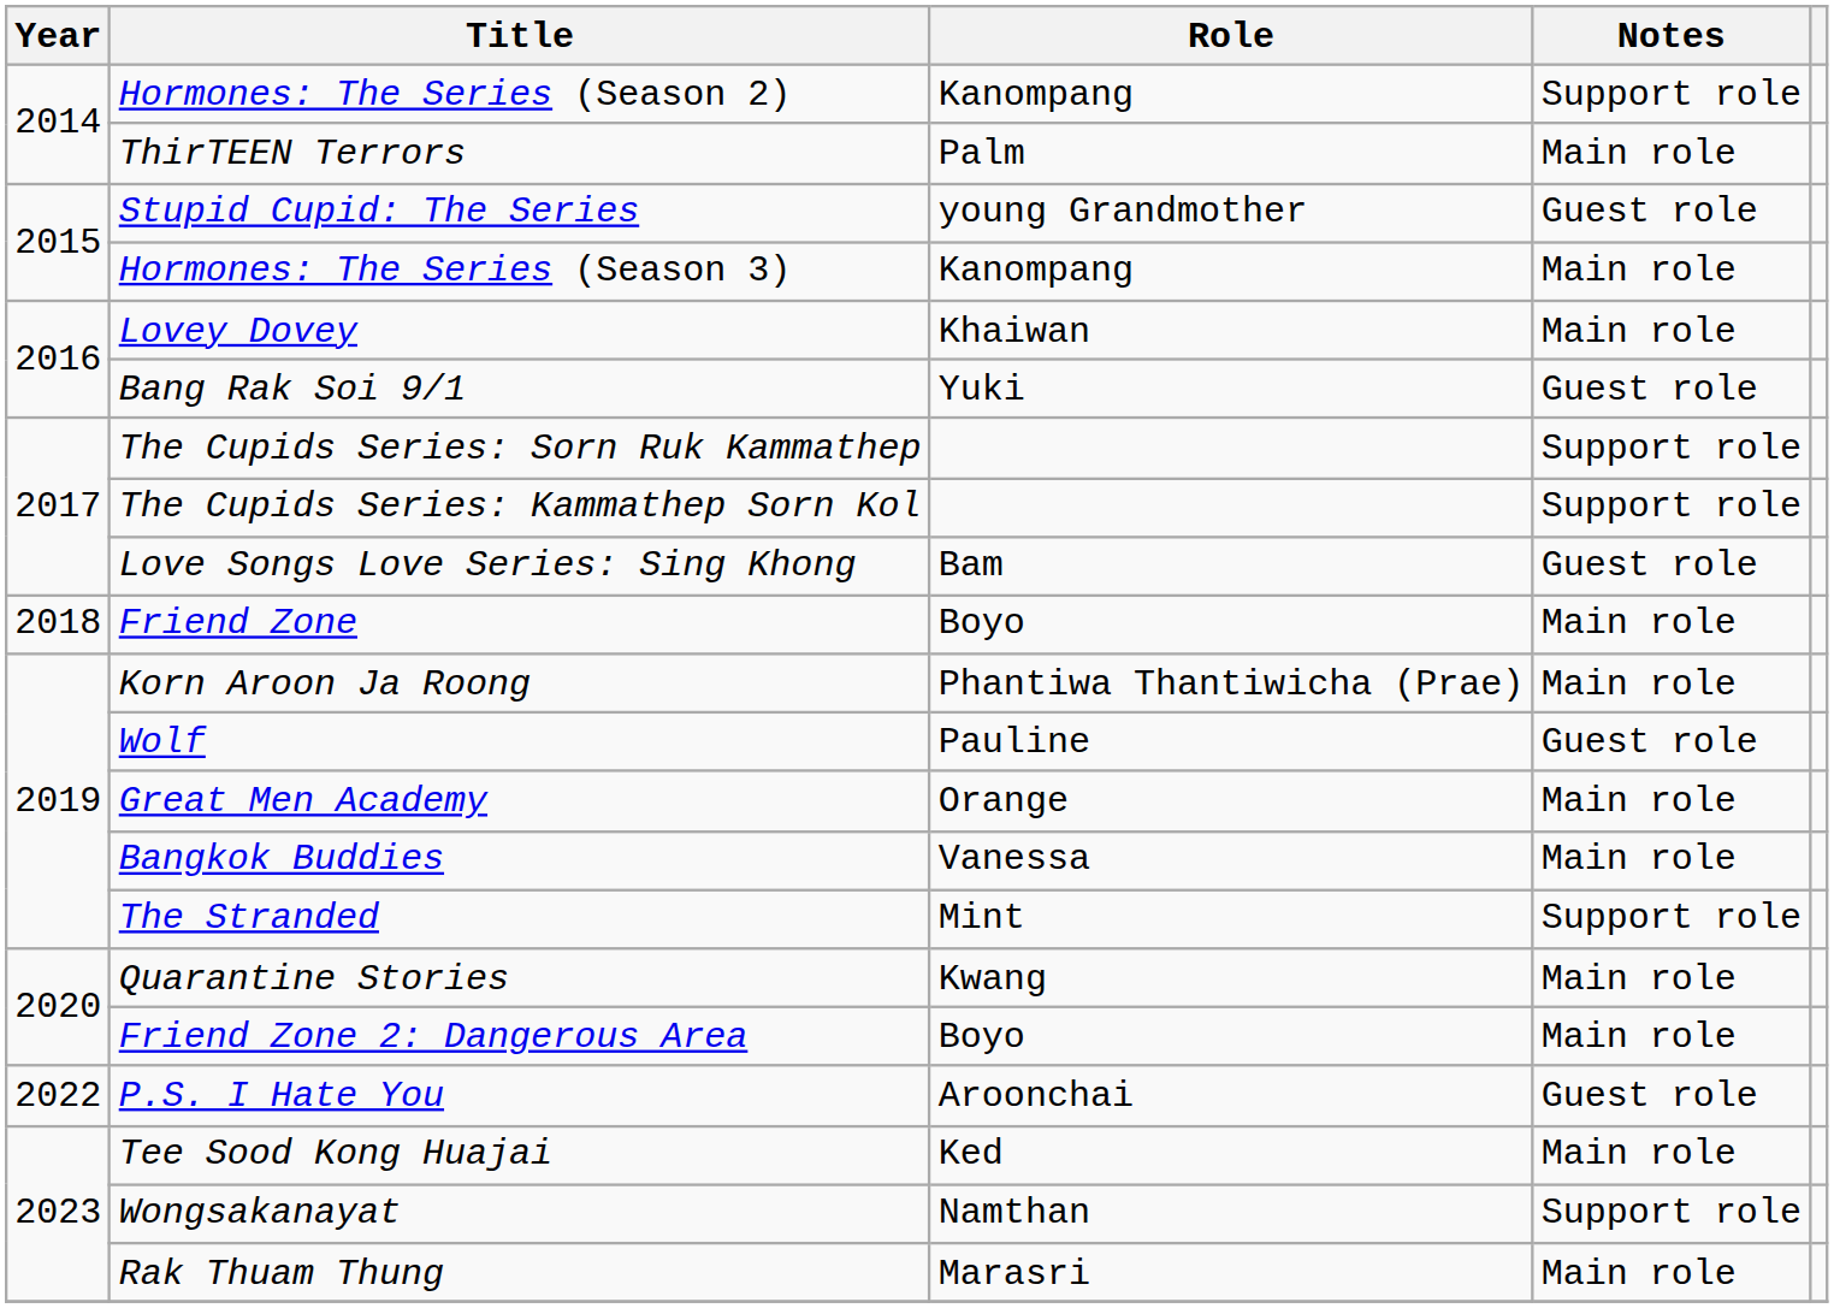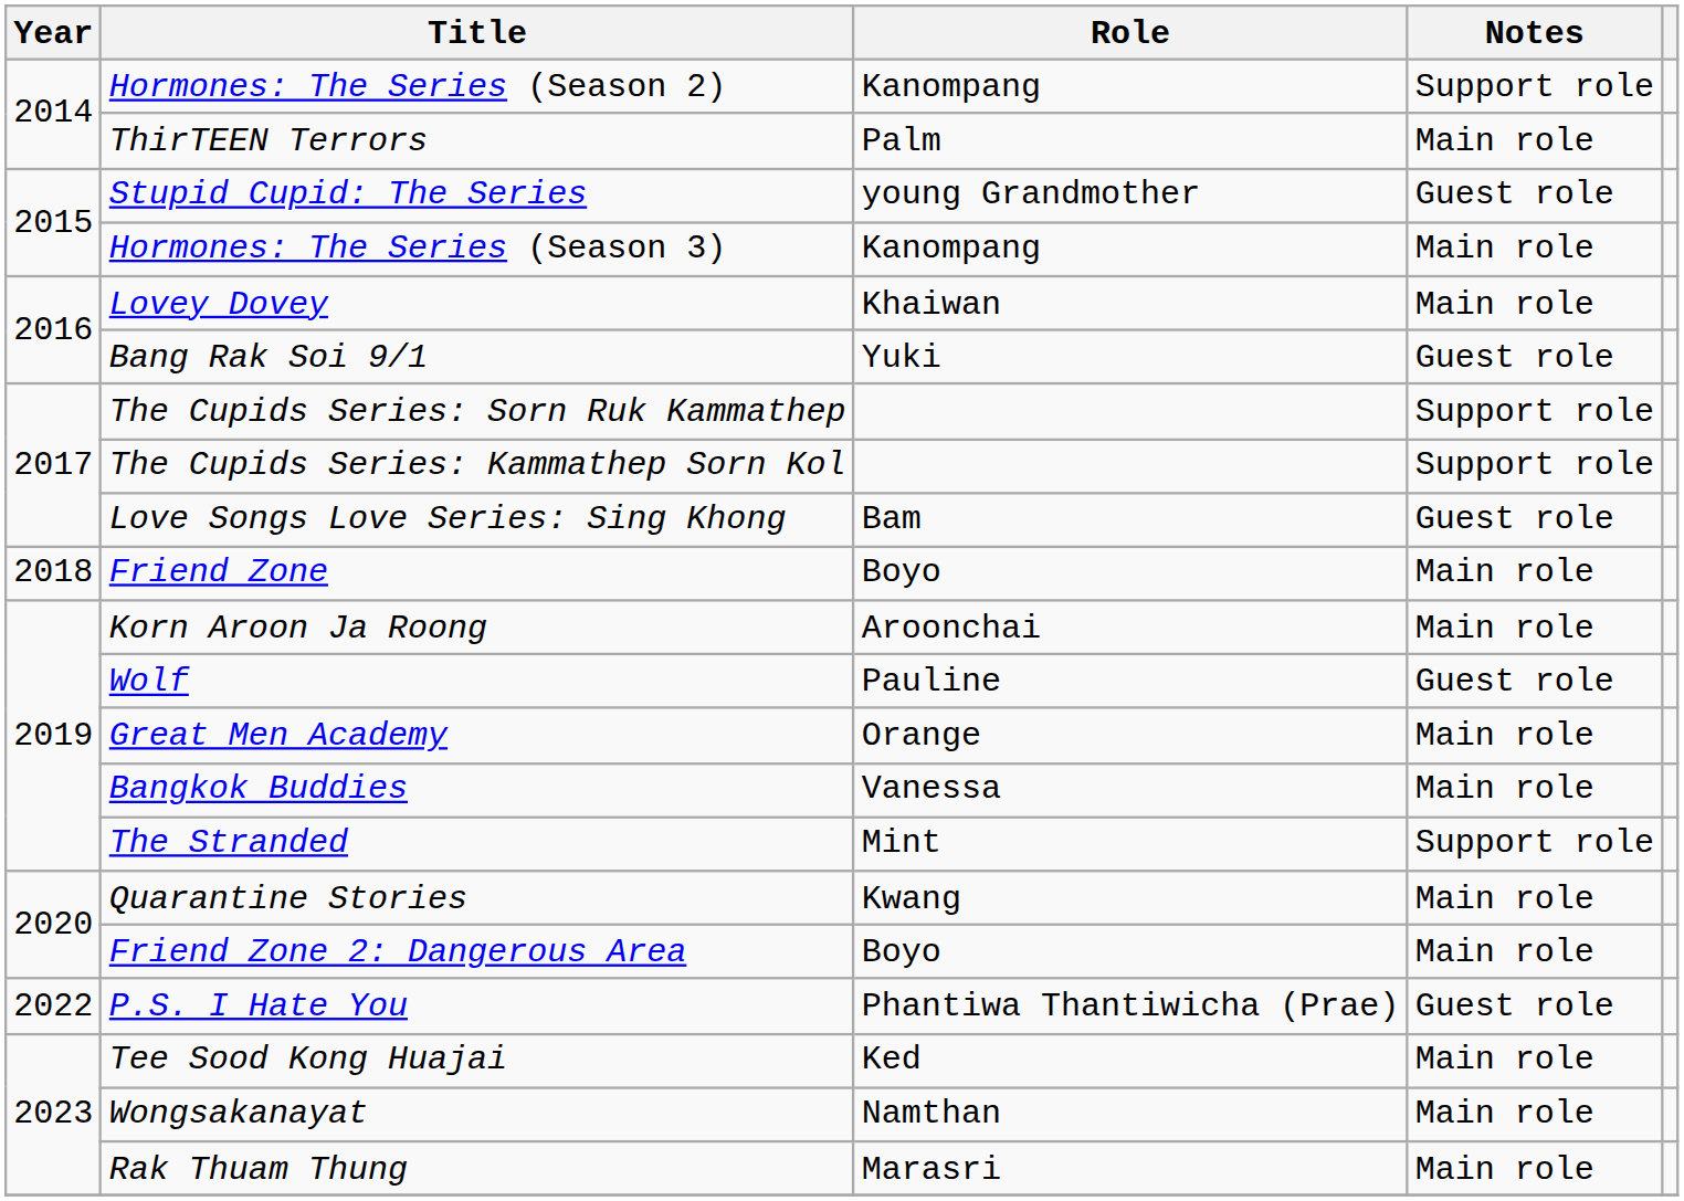 <table class="wikitable sortable plainrowheaders">
 <tr>
 <th scope="col">Year</th>
 <th scope="col">Title</th>
 <th scope="col">Role</th>
 <th scope="col" class="unsortable">Notes</th>
 <th scope="col" class="unsortable"></th>
 </tr>
 <tr>
 <td rowspan="2">2014</td>
 <td><em><a href='#'>Hormones: The Series</a></em> (Season 2)</td>
 <td>Kanompang</td>
 <td>Support role</td>
 <td></td>
 </tr>
 <tr>
 <td><em>ThirTEEN Terrors</em></td>
 <td>Palm</td>
 <td>Main role</td>
 <td></td>
 </tr>
 <tr>
 <td rowspan="2">2015</td>
 <td><em><a href='#'>Stupid Cupid: The Series</a></em></td>
 <td>young Grandmother</td>
 <td>Guest role</td>
 <td></td>
 </tr>
 <tr>
 <td><em><a href='#'>Hormones: The Series</a></em> (Season 3)</td>
 <td>Kanompang</td>
 <td>Main role</td>
 <td></td>
 </tr>
 <tr>
 <td rowspan="2">2016</td>
 <td><em><a href='#'>Lovey Dovey</a></em></td>
 <td>Khaiwan</td>
 <td>Main role</td>
 <td></td>
 </tr>
 <tr>
 <td><em>Bang Rak Soi 9/1</em></td>
 <td>Yuki</td>
 <td>Guest role</td>
 <td></td>
 </tr>
 <tr>
 <td rowspan="3">2017</td>
 <td><em>The Cupids Series: Sorn Ruk Kammathep</em></td>
 <td></td>
 <td>Support role</td>
 <td></td>
 </tr>
 <tr>
 <td><em>The Cupids Series: Kammathep Sorn Kol</em></td>
 <td></td>
 <td>Support role</td>
 <td></td>
 </tr>
 <tr>
 <td><em>Love Songs Love Series: Sing Khong</em></td>
 <td>Bam</td>
 <td>Guest role</td>
 <td></td>
 </tr>
 <tr>
 <td>2018</td>
 <td><em><a href='#'>Friend Zone</a></em></td>
 <td>Boyo</td>
 <td>Main role</td>
 <td></td>
 </tr>
 <tr>
 <td rowspan="5">2019</td>
 <td><em>Korn Aroon Ja Roong</em></td>
-<td>Phantiwa Thantiwicha (Prae)</td>
+<td>Aroonchai</td>
 <td>Main role</td>
 <td></td>
 </tr>
 <tr>
 <td><em><a href='#'>Wolf</a></em></td>
 <td>Pauline</td>
 <td>Guest role</td>
 <td></td>
 </tr>
 <tr>
 <td><em><a href='#'>Great Men Academy</a></em></td>
 <td>Orange</td>
 <td>Main role</td>
 <td></td>
 </tr>
 <tr>
 <td><em><a href='#'>Bangkok Buddies</a></em></td>
 <td>Vanessa</td>
 <td>Main role</td>
 <td></td>
 </tr>
 <tr>
 <td><em><a href='#'>The Stranded</a></em></td>
 <td>Mint</td>
 <td>Support role</td>
 <td></td>
 </tr>
 <tr>
 <td rowspan="2">2020</td>
 <td><em>Quarantine Stories</em></td>
 <td>Kwang</td>
 <td>Main role</td>
 <td></td>
 </tr>
 <tr>
 <td><em><a href='#'>Friend Zone 2: Dangerous Area</a></em></td>
 <td>Boyo</td>
 <td>Main role</td>
 <td></td>
 </tr>
 <tr>
 <td rowspan="1">2022</td>
 <td><em><a href='#'>P.S. I Hate You</a></em></td>
-<td>Aroonchai</td>
+<td>Phantiwa Thantiwicha (Prae)</td>
 <td>Guest role</td>
 <td></td>
 </tr>
 <tr>
 <td rowspan="3">2023</td>
 <td><em>Tee Sood Kong Huajai</em></td>
 <td>Ked</td>
 <td>Main role</td>
 <td></td>
 </tr>
 <tr>
 <td><em>Wongsakanayat</em></td>
 <td>Namthan</td>
-<td>Support role</td>
+<td>Main role</td>
 <td></td>
 </tr>
 <tr>
 <td><em>Rak Thuam Thung</em></td>
 <td>Marasri</td>
 <td>Main role</td>
 <td></td>
 </tr>
 <tr>
 </tr>
 </table>
